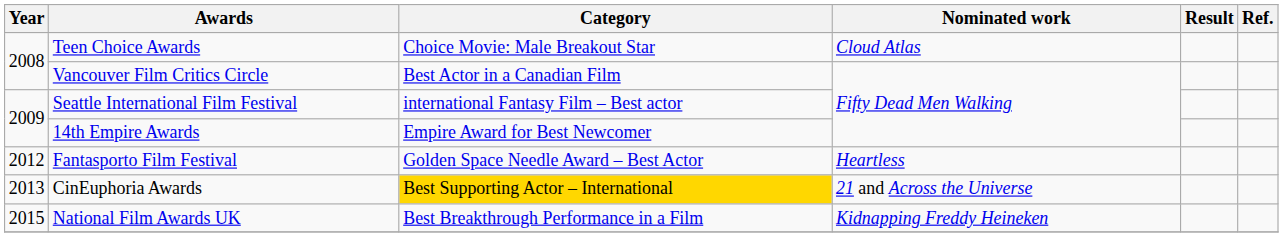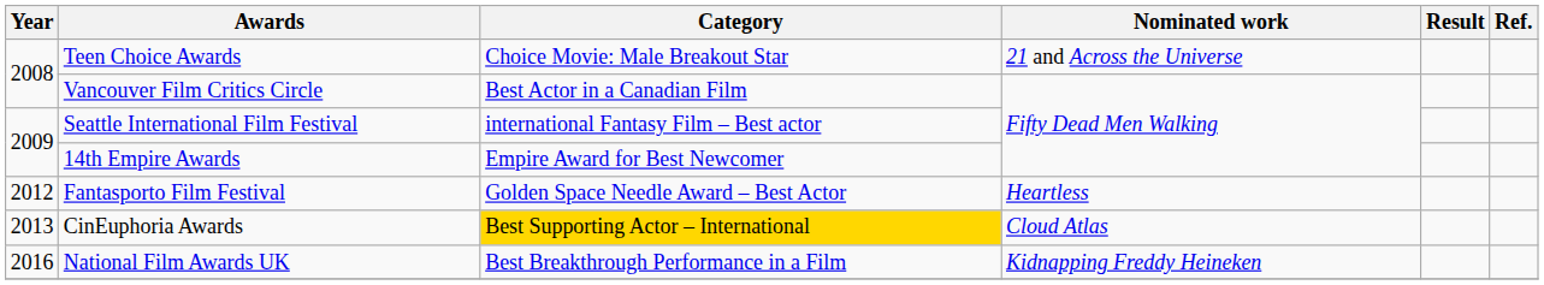 <table width="90%" class="wikitable">
 <tr>
 <th width="10">Year</th>
 <th width="360">Awards</th>
 <th width="450">Category</th>
 <th width="360">Nominated work</th>
 <th width="30">Result</th>
 <th width="20">Ref.</th>
 </tr>
 <tr>
 <td rowspan="2">2008</td>
 <td><a href='#'>Teen Choice Awards</a></td>
 <td><a href='#'>Choice Movie: Male Breakout Star</a></td>
-<td><em><a href='#'>Cloud Atlas</a></em></td>
+<td><em><a href='#'>21</a></em> and <em><a href='#'>Across the Universe</a></em></td>
 <td></td>
 <td></td>
 </tr>
 <tr>
 <td><a href='#'>Vancouver Film Critics Circle</a></td>
 <td><a href='#'>Best Actor in a Canadian Film</a></td>
 <td rowspan="3"><em><a href='#'>Fifty Dead Men Walking</a></em></td>
 <td></td>
 <td></td>
 </tr>
 <tr>
 <td rowspan="2">2009</td>
 <td><a href='#'>Seattle International Film Festival</a></td>
 <td><a href='#'>international Fantasy Film – Best actor</a></td>
 <td></td>
 <td></td>
 </tr>
 <tr>
 <td><a href='#'>14th Empire Awards</a></td>
 <td><a href='#'>Empire Award for Best Newcomer</a></td>
 <td></td>
 <td></td>
 </tr>
 <tr>
 <td>2012</td>
 <td><a href='#'>Fantasporto Film Festival</a></td>
 <td><a href='#'>Golden Space Needle Award – Best Actor</a></td>
 <td><em><a href='#'>Heartless</a></em></td>
 <td></td>
 <td></td>
 </tr>
 <tr>
 <td>2013</td>
 <td>CinEuphoria Awards</td>
 <td style="background: gold;">Best Supporting Actor – International</td>
-<td><em><a href='#'>21</a></em> and <em><a href='#'>Across the Universe</a></em></td>
+<td><em><a href='#'>Cloud Atlas</a></em></td>
 <td></td>
 <td></td>
 </tr>
 <tr>
-<td>2015</td>
+<td>2016</td>
 <td><a href='#'>National Film Awards UK</a></td>
 <td><a href='#'>Best Breakthrough Performance in a Film</a></td>
 <td><em><a href='#'>Kidnapping Freddy Heineken</a></em></td>
 <td></td>
 <td></td>
 </tr>
 <tr>
 </tr>
 </table>
